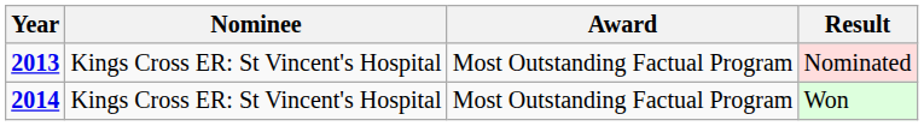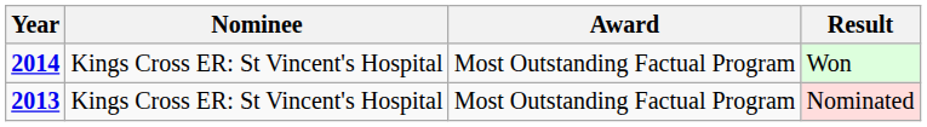 <table class="wikitable">
 <tr>
 <th>Year</th>
 <th>Nominee</th>
 <th>Award</th>
 <th>Result</th>
 </tr>
 <tr>
+<td rowspan="1"><strong><a href='#'>2014</a></strong></td>
+<td>Kings Cross ER: St Vincent's Hospital</td>
+<td>Most Outstanding Factual Program</td>
+<td style="background:#dfd;">Won</td>
+</tr>
+<tr>
 <td rowspan="1"><strong><a href='#'>2013</a></strong></td>
 <td>Kings Cross ER: St Vincent's Hospital</td>
 <td>Most Outstanding Factual Program</td>
 <td style="background:#fdd;">Nominated</td>
 </tr>
-<tr>
-<td rowspan="1"><strong><a href='#'>2014</a></strong></td>
-<td>Kings Cross ER: St Vincent's Hospital</td>
-<td>Most Outstanding Factual Program</td>
-<td style="background:#dfd;">Won</td>
-</tr>
 </table>
